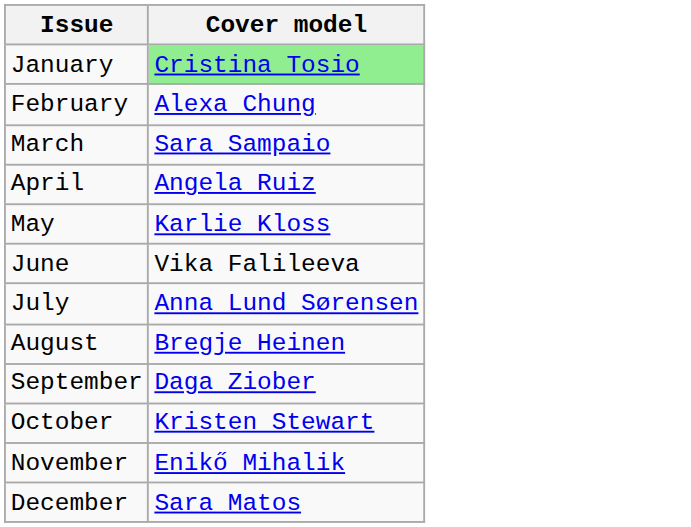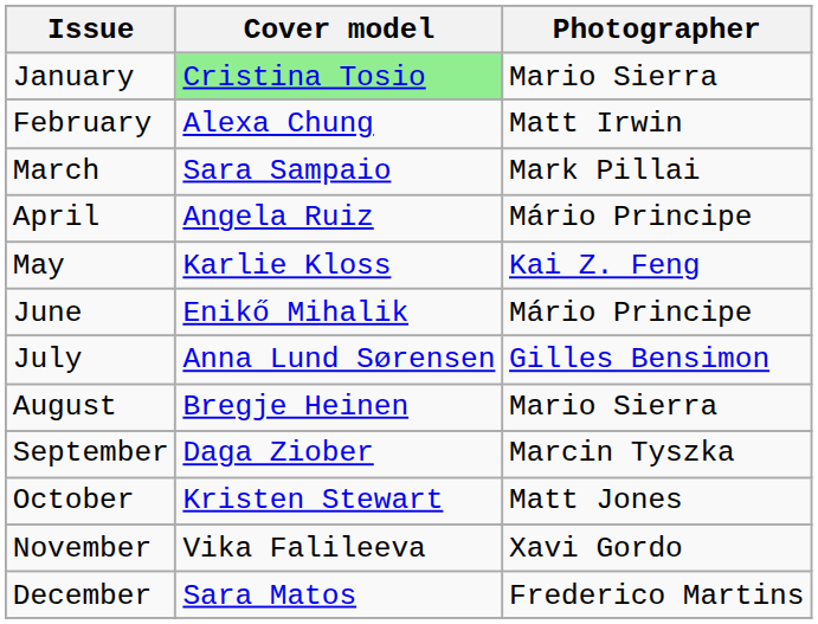 <table class="sortable wikitable">
 <tr>
 <th>Issue</th>
 <th>Cover model</th>
+<th>Photographer</th>
 </tr>
 <tr>
 <td>January</td>
 <td style="background: lightgreen;"><a href='#'>Cristina Tosio</a></td>
+<td>Mario Sierra</td>
 </tr>
 <tr>
 <td>February</td>
 <td><a href='#'>Alexa Chung</a></td>
+<td>Matt Irwin</td>
 </tr>
 <tr>
 <td>March</td>
 <td><a href='#'>Sara Sampaio</a></td>
+<td>Mark Pillai</td>
 </tr>
 <tr>
 <td>April</td>
 <td><a href='#'>Angela Ruiz</a></td>
+<td>Mário Principe</td>
 </tr>
 <tr>
 <td>May</td>
 <td><a href='#'>Karlie Kloss</a></td>
+<td><a href='#'>Kai Z. Feng</a></td>
 </tr>
 <tr>
 <td>June</td>
-<td>Vika Falileeva</td>
+<td><a href='#'>Enikő Mihalik</a></td>
+<td>Mário Principe</td>
 </tr>
 <tr>
 <td>July</td>
 <td><a href='#'>Anna Lund Sørensen</a></td>
+<td><a href='#'>Gilles Bensimon</a></td>
 </tr>
 <tr>
 <td>August</td>
 <td><a href='#'>Bregje Heinen</a></td>
+<td>Mario Sierra</td>
 </tr>
 <tr>
 <td>September</td>
 <td><a href='#'>Daga Ziober</a></td>
+<td>Marcin Tyszka</td>
 </tr>
 <tr>
 <td>October</td>
 <td><a href='#'>Kristen Stewart</a></td>
+<td>Matt Jones</td>
 </tr>
 <tr>
 <td>November</td>
-<td><a href='#'>Enikő Mihalik</a></td>
+<td>Vika Falileeva</td>
+<td>Xavi Gordo</td>
 </tr>
 <tr>
 <td>December</td>
 <td><a href='#'>Sara Matos</a></td>
+<td>Frederico Martins</td>
 </tr>
 </table>
